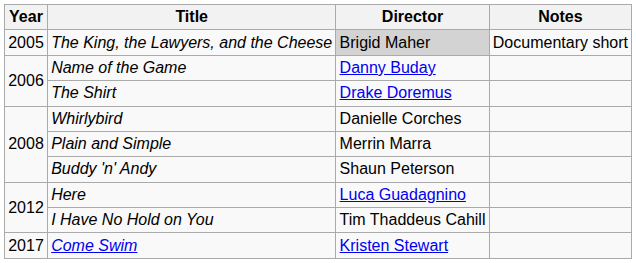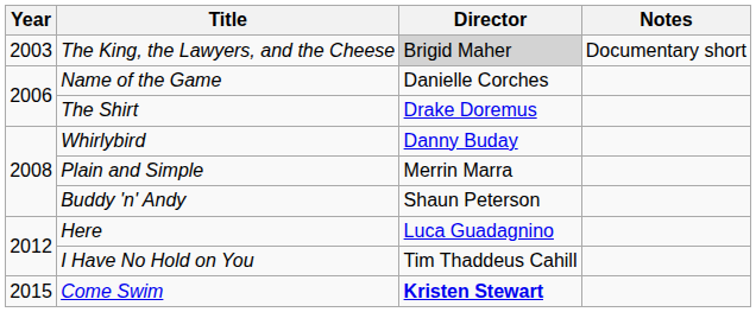 <table class="wikitable">
 <tr>
 <th>Year</th>
 <th>Title</th>
 <th>Director</th>
 <th>Notes</th>
 </tr>
 <tr>
-<td>2005</td>
+<td>2003</td>
 <td><em>The King, the Lawyers, and the Cheese</em></td>
 <td style="background: lightgrey;">Brigid Maher</td>
 <td>Documentary short</td>
 </tr>
 <tr>
 <td rowspan=2>2006</td>
 <td><em>Name of the Game</em></td>
-<td><a href='#'>Danny Buday</a></td>
+<td>Danielle Corches</td>
 <td></td>
 </tr>
 <tr>
 <td><em>The Shirt</em></td>
 <td><a href='#'>Drake Doremus</a></td>
 <td></td>
 </tr>
 <tr>
 <td rowspan=3>2008</td>
 <td><em>Whirlybird</em></td>
-<td>Danielle Corches</td>
+<td><a href='#'>Danny Buday</a></td>
 <td></td>
 </tr>
 <tr>
 <td><em>Plain and Simple</em></td>
 <td>Merrin Marra</td>
 <td></td>
 </tr>
 <tr>
 <td><em>Buddy 'n' Andy</em></td>
 <td>Shaun Peterson</td>
 <td></td>
 </tr>
 <tr>
 <td rowspan=2>2012</td>
 <td><em>Here</em></td>
 <td><a href='#'>Luca Guadagnino</a></td>
 <td></td>
 </tr>
 <tr>
 <td><em>I Have No Hold on You</em></td>
 <td>Tim Thaddeus Cahill</td>
 <td></td>
 </tr>
 <tr>
-<td>2017</td>
+<td>2015</td>
 <td><em><a href='#'>Come Swim</a></em></td>
-<td><a href='#'>Kristen Stewart</a></td>
+<td><strong><a href='#'>Kristen Stewart</a></strong></td>
 <td></td>
 </tr>
 </table>
